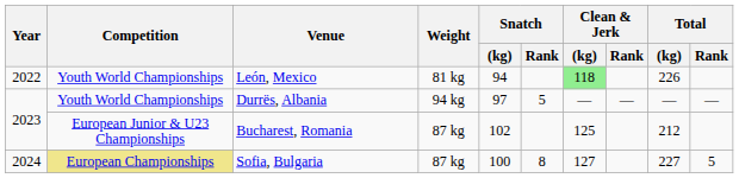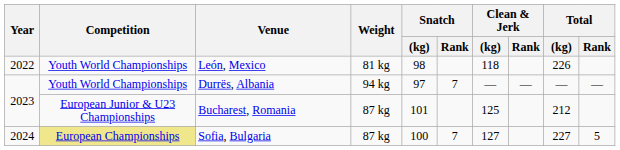 <table class = "wikitable" style="text-align:center;">
 <tr>
 <th rowspan=2 width=40>Year</th>
 <th rowspan=2 width=200>Competition</th>
 <th rowspan=2 width=200>Venue</th>
 <th rowspan=2 width=60>Weight</th>
 <th colspan=2>Snatch</th>
 <th colspan=2>Clean & Jerk</th>
 <th colspan=2>Total</th>
 </tr>
 <tr>
 <th width=40>(kg)</th>
 <th width=40>Rank</th>
 <th width=40>(kg)</th>
 <th width=40>Rank</th>
 <th width=40>(kg)</th>
 <th width=40>Rank</th>
 </tr>
 <tr>
 <td rowspan=1>2022</td>
 <td><a href='#'>Youth World  Championships</a></td>
 <td align=left> <a href='#'>León</a>, <a href='#'>Mexico</a></td>
 <td>81 kg</td>
-<td>94</td>
+<td>98</td>
 <td></td>
-<td style="background: lightgreen;">118</td>
+<td>118</td>
 <td></td>
 <td>226</td>
 <td></td>
 </tr>
 <tr>
 <td rowspan=2>2023</td>
 <td><a href='#'>Youth World  Championships</a></td>
 <td align=left> <a href='#'>Durrës</a>, <a href='#'>Albania</a></td>
 <td>94 kg</td>
 <td>97</td>
-<td>5</td>
+<td>7</td>
 <td>—</td>
 <td>—</td>
 <td>—</td>
 <td>—</td>
 </tr>
 <tr>
 <td><a href='#'>European Junior & U23 Championships</a></td>
 <td align=left> <a href='#'>Bucharest</a>, <a href='#'>Romania</a></td>
 <td>87 kg</td>
-<td>102</td>
+<td>101</td>
 <td></td>
 <td>125</td>
 <td></td>
 <td>212</td>
 <td></td>
 </tr>
 <tr>
 <td rowspan=1>2024</td>
 <td style="background: khaki;"><a href='#'>European Championships</a></td>
 <td align=left> <a href='#'>Sofia</a>, <a href='#'>Bulgaria</a></td>
 <td>87 kg</td>
 <td>100</td>
-<td>8</td>
+<td>7</td>
 <td>127</td>
 <td></td>
 <td>227</td>
 <td>5</td>
 </tr>
 </table>
